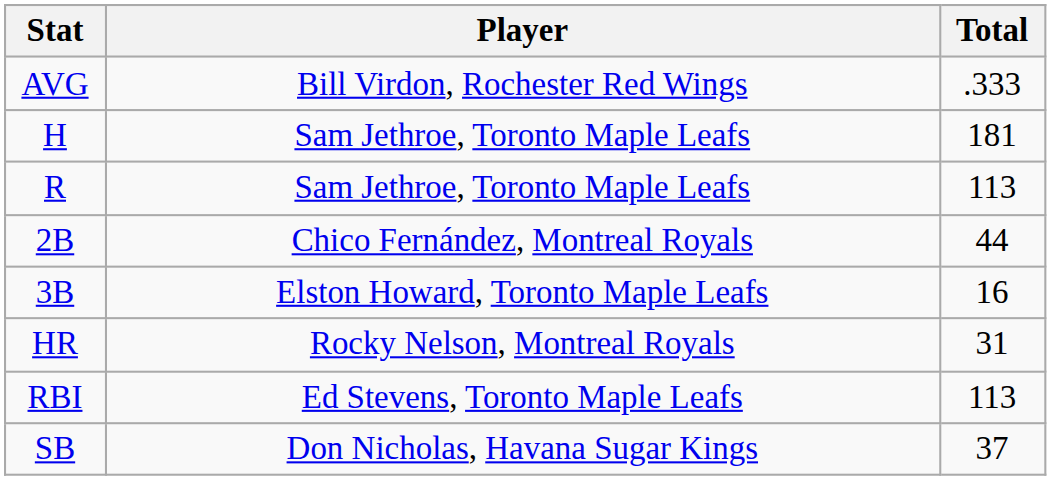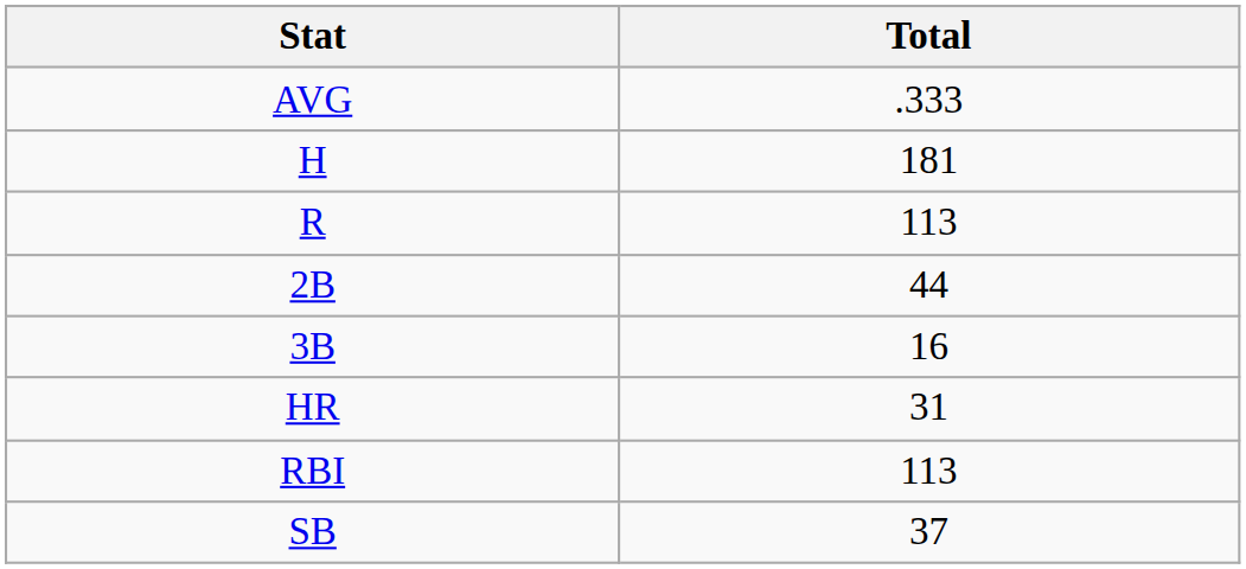 <table class="wikitable" width="40%" style="text-align:center;">
 <tr>
 <th width="5%">Stat</th>
-<th width="60%">Player</th>
 <th width="5%">Total</th>
 </tr>
 <tr>
 <td><a href='#'>AVG</a></td>
-<td><a href='#'>Bill Virdon</a>, <a href='#'>Rochester Red Wings</a></td>
 <td>.333</td>
 </tr>
 <tr>
 <td><a href='#'>H</a></td>
-<td><a href='#'>Sam Jethroe</a>, <a href='#'>Toronto Maple Leafs</a></td>
 <td>181</td>
 </tr>
 <tr>
 <td><a href='#'>R</a></td>
-<td><a href='#'>Sam Jethroe</a>, <a href='#'>Toronto Maple Leafs</a></td>
 <td>113</td>
 </tr>
 <tr>
 <td><a href='#'>2B</a></td>
-<td><a href='#'>Chico Fernández</a>, <a href='#'>Montreal Royals</a></td>
 <td>44</td>
 </tr>
 <tr>
 <td><a href='#'>3B</a></td>
-<td><a href='#'>Elston Howard</a>, <a href='#'>Toronto Maple Leafs</a></td>
 <td>16</td>
 </tr>
 <tr>
 <td><a href='#'>HR</a></td>
-<td><a href='#'>Rocky Nelson</a>, <a href='#'>Montreal Royals</a></td>
 <td>31</td>
 </tr>
 <tr>
 <td><a href='#'>RBI</a></td>
-<td><a href='#'>Ed Stevens</a>, <a href='#'>Toronto Maple Leafs</a></td>
 <td>113</td>
 </tr>
 <tr>
 <td><a href='#'>SB</a></td>
-<td><a href='#'>Don Nicholas</a>, <a href='#'>Havana Sugar Kings</a></td>
 <td>37</td>
 </tr>
 </table>
